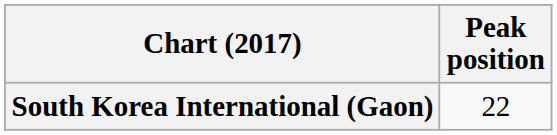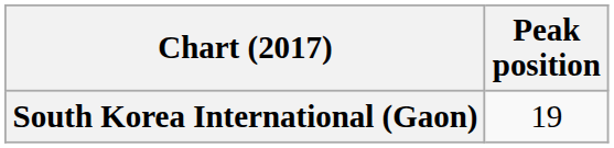 <table class="wikitable sortable plainrowheaders" style="text-align:center">
 <tr>
 <th scope="col">Chart (2017)</th>
 <th scope="col">Peak<br>position</th>
 </tr>
 <tr>
 <th scope="row">South Korea International (Gaon)</th>
-<td>22</td>
+<td>19</td>
 </tr>
 </table>
